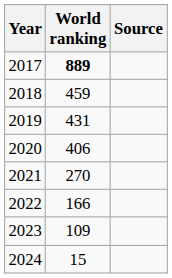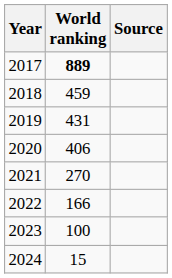 <table class="wikitable" style="text-align:center; font-size: 95%;">
 <tr>
 <th>Year</th>
 <th>World<br>ranking</th>
 <th>Source</th>
 </tr>
 <tr>
 <td>2017</td>
 <td><strong>889</strong></td>
 <td></td>
 </tr>
 <tr>
 <td>2018</td>
 <td>459</td>
 <td></td>
 </tr>
 <tr>
 <td>2019</td>
 <td>431</td>
 <td></td>
 </tr>
 <tr>
 <td>2020</td>
 <td>406</td>
 <td></td>
 </tr>
 <tr>
 <td>2021</td>
 <td>270</td>
 <td></td>
 </tr>
 <tr>
 <td>2022</td>
 <td>166</td>
 <td></td>
 </tr>
 <tr>
 <td>2023</td>
-<td>109</td>
+<td>100</td>
 <td></td>
 </tr>
 <tr>
 <td>2024</td>
 <td>15</td>
 <td></td>
 </tr>
 </table>
